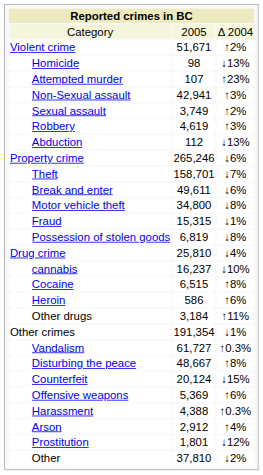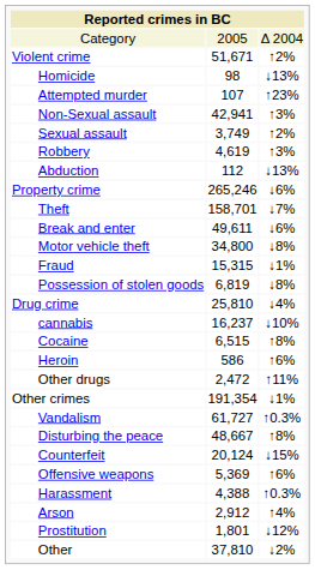 <table class="infobox" style="font-size: 90%;">
 <tr align="center" bgcolor=#EEE9BF>
 <td colspan="3" align="center"><strong>Reported crimes in BC</strong></td>
 </tr>
 <tr align="center" bgcolor=#F5F5DC align="center">
 <td align="center">Category</td>
 <td>2005</td>
 <td>Δ 2004</td>
 </tr>
 <tr bgcolor=#ffffff>
 <td><a href='#'>Violent crime</a></td>
 <td align="center">51,671</td>
 <td align="center">↑2%</td>
 </tr>
 <tr bgcolor=#ffffff>
 <td style="padding-left:2em"><a href='#'>Homicide</a></td>
 <td align="center">98</td>
 <td align="center">↓13%</td>
 </tr>
 <tr bgcolor=#ffffff>
 <td style="padding-left:2em"><a href='#'>Attempted murder</a></td>
 <td align="center">107</td>
 <td align="center">↑23%</td>
 </tr>
 <tr bgcolor=#ffffff>
 <td style="padding-left:2em"><a href='#'>Non-Sexual assault</a></td>
 <td align="center">42,941</td>
 <td align="center">↑3%</td>
 </tr>
 <tr bgcolor=#ffffff>
 <td style="padding-left:2em"><a href='#'>Sexual assault</a></td>
 <td align="center">3,749</td>
 <td align="center">↑2%</td>
 </tr>
 <tr bgcolor=#ffffff>
 <td style="padding-left:2em"><a href='#'>Robbery</a></td>
 <td align="center">4,619</td>
 <td align="center">↑3%</td>
 </tr>
 <tr bgcolor=#ffffff>
 <td style="padding-left:2em"><a href='#'>Abduction</a></td>
 <td align="center">112</td>
 <td align="center">↓13%</td>
 </tr>
 <tr bgcolor=#ffffff>
 <td><a href='#'>Property crime</a></td>
 <td align="center">265,246</td>
 <td align="center">↓6%</td>
 </tr>
 <tr bgcolor=#ffffff>
 <td style="padding-left:2em"><a href='#'>Theft</a></td>
 <td align="center">158,701</td>
 <td align="center">↓7%</td>
 </tr>
 <tr bgcolor=#ffffff>
 <td style="padding-left:2em"><a href='#'>Break and enter</a></td>
 <td align="center">49,611</td>
 <td align="center">↓6%</td>
 </tr>
 <tr bgcolor=#ffffff>
 <td style="padding-left:2em"><a href='#'>Motor vehicle theft</a></td>
 <td align="center">34,800</td>
 <td align="center">↓8%</td>
 </tr>
 <tr bgcolor=#ffffff>
 <td style="padding-left:2em"><a href='#'>Fraud</a></td>
 <td align="center">15,315</td>
 <td align="center">↓1%</td>
 </tr>
 <tr bgcolor=#ffffff>
 <td style="padding-left:2em"><a href='#'>Possession of stolen goods</a></td>
 <td align="center">6,819</td>
 <td align="center">↓8%</td>
 </tr>
 <tr bgcolor=#ffffff>
 <td><a href='#'>Drug crime</a></td>
 <td align="center">25,810</td>
 <td align="center">↓4%</td>
 </tr>
 <tr bgcolor=#ffffff>
 <td style="padding-left:2em"><a href='#'>cannabis</a></td>
 <td align="center">16,237</td>
 <td align="center">↓10%</td>
 </tr>
 <tr bgcolor=#ffffff>
 <td style="padding-left:2em"><a href='#'>Cocaine</a></td>
 <td align="center">6,515</td>
 <td align="center">↑8%</td>
 </tr>
 <tr bgcolor=#ffffff>
 <td style="padding-left:2em"><a href='#'>Heroin</a></td>
 <td align="center">586</td>
 <td align="center">↑6%</td>
 </tr>
 <tr bgcolor=#ffffff>
 <td style="padding-left:2em">Other drugs</td>
-<td align="center">3,184</td>
+<td align="center">2,472</td>
 <td align="center">↑11%</td>
 </tr>
 <tr bgcolor=#ffffff>
 <td>Other crimes</td>
 <td align="center">191,354</td>
 <td align="center">↓1%</td>
 </tr>
 <tr bgcolor=#ffffff>
 <td style="padding-left:2em"><a href='#'>Vandalism</a></td>
 <td align="center">61,727</td>
 <td align="center">↑0.3%</td>
 </tr>
 <tr bgcolor=#ffffff>
 <td style="padding-left:2em"><a href='#'>Disturbing the peace</a></td>
 <td align="center">48,667</td>
 <td align="center">↑8%</td>
 </tr>
 <tr bgcolor=#ffffff>
 <td style="padding-left:2em"><a href='#'>Counterfeit</a></td>
 <td align="center">20,124</td>
 <td align="center">↓15%</td>
 </tr>
 <tr bgcolor=#ffffff>
 <td style="padding-left:2em"><a href='#'>Offensive weapons</a></td>
 <td align="center">5,369</td>
 <td align="center">↑6%</td>
 </tr>
 <tr bgcolor=#ffffff>
 <td style="padding-left:2em"><a href='#'>Harassment</a></td>
 <td align="center">4,388</td>
 <td align="center">↑0.3%</td>
 </tr>
 <tr bgcolor=#ffffff>
 <td style="padding-left:2em"><a href='#'>Arson</a></td>
 <td align="center">2,912</td>
 <td align="center">↑4%</td>
 </tr>
 <tr bgcolor=#ffffff>
 <td style="padding-left:2em"><a href='#'>Prostitution</a></td>
 <td align="center">1,801</td>
 <td align="center">↓12%</td>
 </tr>
 <tr bgcolor=#ffffff>
 <td style="padding-left:2em">Other</td>
 <td align="center">37,810</td>
 <td align="center">↓2%</td>
 </tr>
 </table>
